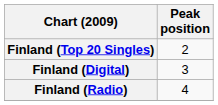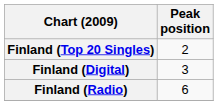 <table class="wikitable sortable plainrowheaders">
 <tr>
 <th>Chart (2009)</th>
 <th>Peak<br>position</th>
 </tr>
 <tr>
 <th scope="row">Finland (<a href='#'>Top 20 Singles</a>)</th>
 <td style="text-align:center;">2</td>
 </tr>
 <tr>
 <th scope="row">Finland (<a href='#'>Digital</a>)</th>
 <td style="text-align:center;">3</td>
 </tr>
 <tr>
 <th scope="row">Finland (<a href='#'>Radio</a>)</th>
-<td style="text-align:center;">4</td>
+<td style="text-align:center;">6</td>
 </tr>
 <tr>
 </tr>
 </table>
